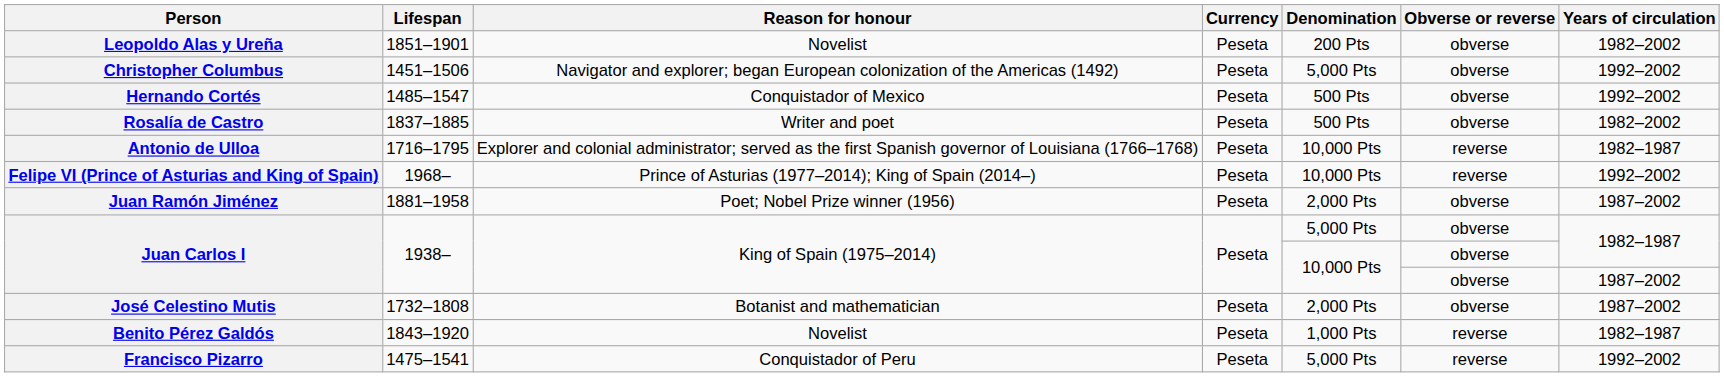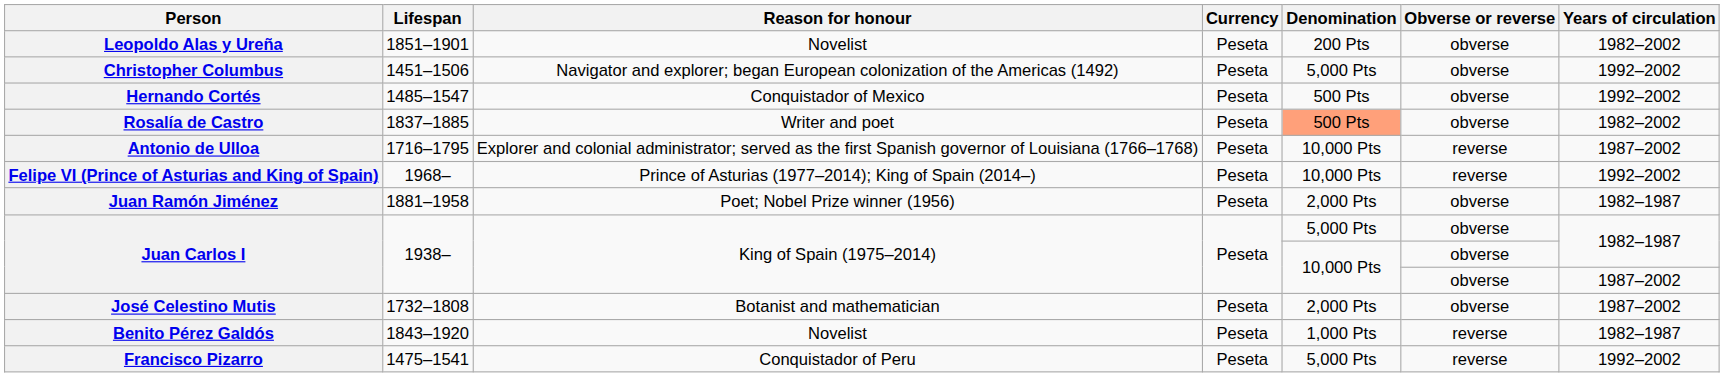 <table class="wikitable" style="font-size:95%; text-align:center;">
 <tr>
 <th>Person</th>
 <th>Lifespan</th>
 <th>Reason for honour</th>
 <th>Currency</th>
 <th>Denomination</th>
 <th>Obverse or reverse</th>
 <th>Years of circulation</th>
 </tr>
 <tr>
 <th><a href='#'>Leopoldo Alas y Ureña</a></th>
 <td>1851–1901</td>
 <td>Novelist</td>
 <td>Peseta</td>
 <td>200 Pts</td>
 <td>obverse</td>
 <td>1982–2002</td>
 </tr>
 <tr>
 <th><a href='#'>Christopher Columbus</a></th>
 <td>1451–1506</td>
 <td>Navigator and explorer; began European colonization of the Americas (1492)</td>
 <td>Peseta</td>
 <td>5,000 Pts</td>
 <td>obverse</td>
 <td>1992–2002</td>
 </tr>
 <tr>
 <th><a href='#'>Hernando Cortés</a></th>
 <td>1485–1547</td>
 <td>Conquistador of Mexico</td>
 <td>Peseta</td>
 <td>500 Pts</td>
 <td>obverse</td>
 <td>1992–2002</td>
 </tr>
 <tr>
 <th><a href='#'>Rosalía de Castro</a></th>
 <td>1837–1885</td>
 <td>Writer and poet</td>
 <td>Peseta</td>
-<td>500 Pts</td>
+<td style="background: lightsalmon;">500 Pts</td>
 <td>obverse</td>
 <td>1982–2002</td>
 </tr>
 <tr>
 <th><a href='#'>Antonio de Ulloa</a></th>
 <td>1716–1795</td>
 <td>Explorer and colonial administrator; served as the first Spanish governor of Louisiana (1766–1768)</td>
 <td>Peseta</td>
 <td>10,000 Pts</td>
 <td>reverse</td>
-<td>1982–1987</td>
+<td>1987–2002</td>
 </tr>
 <tr>
 <th><a href='#'>Felipe VI (Prince of Asturias and King of Spain)</a></th>
 <td>1968–</td>
 <td>Prince of Asturias (1977–2014); King of Spain (2014–)</td>
 <td>Peseta</td>
 <td>10,000 Pts</td>
 <td>reverse</td>
 <td>1992–2002</td>
 </tr>
 <tr>
 <th><a href='#'>Juan Ramón Jiménez</a></th>
 <td>1881–1958</td>
 <td>Poet; Nobel Prize winner (1956)</td>
 <td>Peseta</td>
 <td>2,000 Pts</td>
 <td>obverse</td>
-<td>1987–2002</td>
+<td>1982–1987</td>
 </tr>
 <tr>
 <th rowspan="3"><a href='#'>Juan Carlos I</a></th>
 <td rowspan="3">1938–</td>
 <td rowspan="3">King of Spain (1975–2014)</td>
 <td rowspan="3">Peseta</td>
 <td>5,000 Pts</td>
 <td>obverse</td>
 <td rowspan="2">1982–1987</td>
 </tr>
 <tr>
 <td rowspan="2">10,000 Pts</td>
 <td>obverse</td>
 </tr>
 <tr>
 <td>obverse</td>
 <td>1987–2002</td>
 </tr>
 <tr>
 <th><a href='#'>José Celestino Mutis</a></th>
 <td>1732–1808</td>
 <td>Botanist and mathematician</td>
 <td>Peseta</td>
 <td>2,000 Pts</td>
 <td>obverse</td>
 <td>1987–2002</td>
 </tr>
 <tr>
 <th><a href='#'>Benito Pérez Galdós</a></th>
 <td>1843–1920</td>
 <td>Novelist</td>
 <td>Peseta</td>
 <td>1,000 Pts</td>
 <td>reverse</td>
 <td>1982–1987</td>
 </tr>
 <tr>
 <th><a href='#'>Francisco Pizarro</a></th>
 <td>1475–1541</td>
 <td>Conquistador of Peru</td>
 <td>Peseta</td>
 <td>5,000 Pts</td>
 <td>reverse</td>
 <td>1992–2002</td>
 </tr>
 </table>
